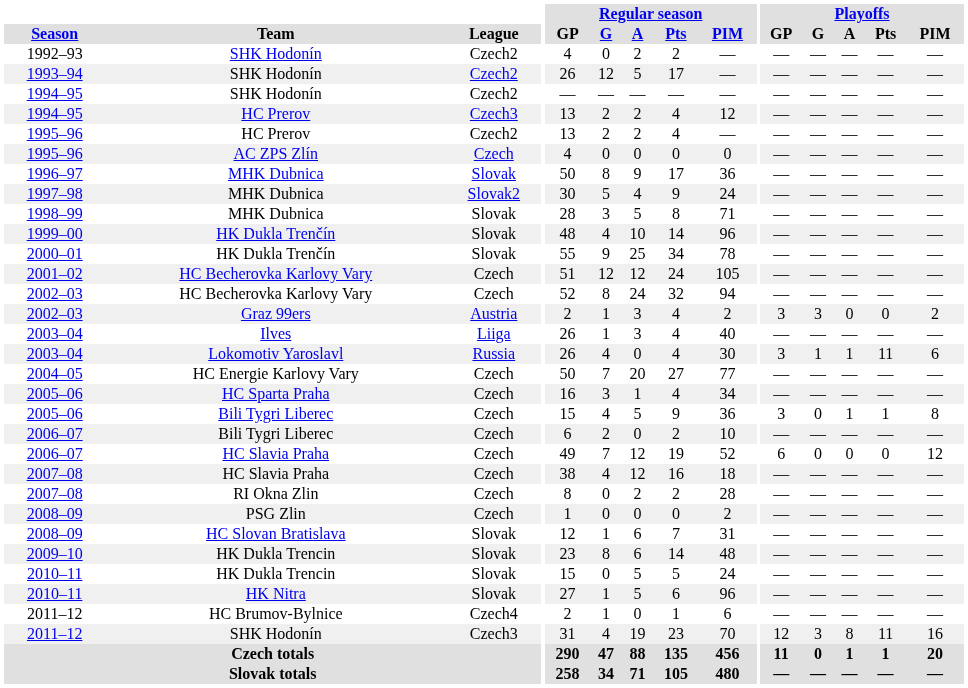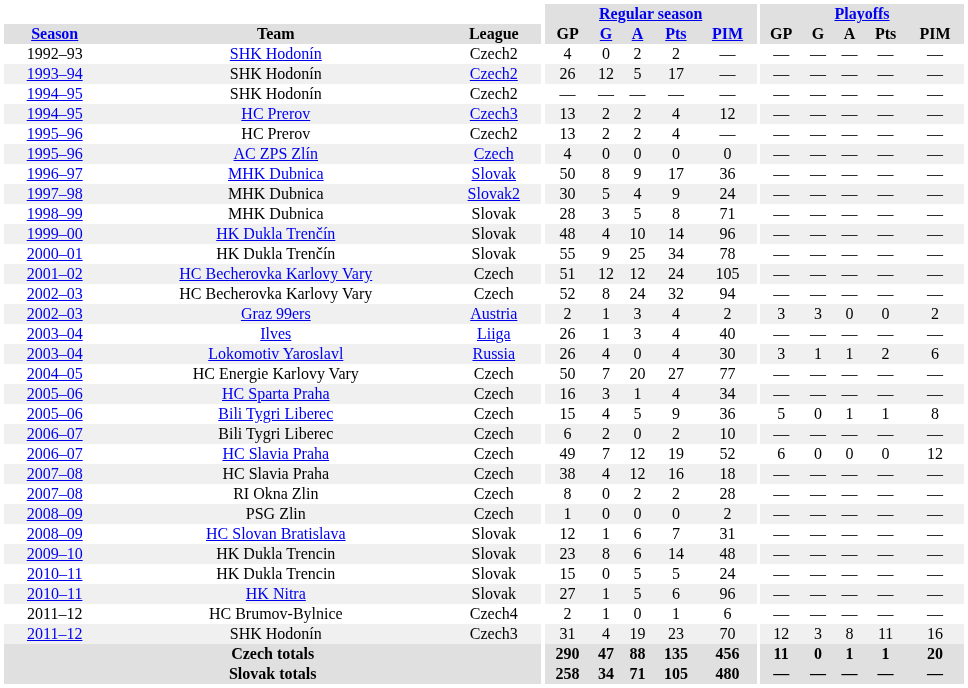 <table border="0" cellpadding="1" cellspacing="0" style="text-align:center; width:60em">
 <tr bgcolor="#e0e0e0">
 <th colspan="3" bgcolor="#ffffff"></th>
 <th rowspan="99" bgcolor="#ffffff"></th>
 <th colspan="5"><a href='#'>Regular season</a></th>
 <th rowspan="99" bgcolor="#ffffff"></th>
 <th colspan="5"><a href='#'>Playoffs</a></th>
 </tr>
 <tr bgcolor="#e0e0e0">
 <th><a href='#'>Season</a></th>
 <th>Team</th>
 <th>League</th>
 <th>GP</th>
 <th><a href='#'>G</a></th>
 <th><a href='#'>A</a></th>
 <th><a href='#'>Pts</a></th>
 <th><a href='#'>PIM</a></th>
 <th>GP</th>
 <th>G</th>
 <th>A</th>
 <th>Pts</th>
 <th>PIM</th>
 </tr>
 <tr>
 <td>1992–93</td>
 <td><a href='#'>SHK Hodonín</a></td>
 <td>Czech2</td>
 <td>4</td>
 <td>0</td>
 <td>2</td>
 <td>2</td>
 <td>—</td>
 <td>—</td>
 <td>—</td>
 <td>—</td>
 <td>—</td>
 <td>—</td>
 </tr>
 <tr bgcolor="#f0f0f0">
 <td><a href='#'>1993–94</a></td>
 <td>SHK Hodonín</td>
 <td><a href='#'>Czech2</a></td>
 <td>26</td>
 <td>12</td>
 <td>5</td>
 <td>17</td>
 <td>—</td>
 <td>—</td>
 <td>—</td>
 <td>—</td>
 <td>—</td>
 <td>—</td>
 </tr>
 <tr>
 <td><a href='#'>1994–95</a></td>
 <td>SHK Hodonín</td>
 <td>Czech2</td>
 <td>—</td>
 <td>—</td>
 <td>—</td>
 <td>—</td>
 <td>—</td>
 <td>—</td>
 <td>—</td>
 <td>—</td>
 <td>—</td>
 <td>—</td>
 </tr>
 <tr bgcolor="#f0f0f0">
 <td><a href='#'>1994–95</a></td>
 <td><a href='#'>HC Prerov</a></td>
 <td><a href='#'>Czech3</a></td>
 <td>13</td>
 <td>2</td>
 <td>2</td>
 <td>4</td>
 <td>12</td>
 <td>—</td>
 <td>—</td>
 <td>—</td>
 <td>—</td>
 <td>—</td>
 </tr>
 <tr>
 <td><a href='#'>1995–96</a></td>
 <td>HC Prerov</td>
 <td>Czech2</td>
 <td>13</td>
 <td>2</td>
 <td>2</td>
 <td>4</td>
 <td>—</td>
 <td>—</td>
 <td>—</td>
 <td>—</td>
 <td>—</td>
 <td>—</td>
 </tr>
 <tr bgcolor="#f0f0f0">
 <td><a href='#'>1995–96</a></td>
 <td><a href='#'>AC ZPS Zlín</a></td>
 <td><a href='#'>Czech</a></td>
 <td>4</td>
 <td>0</td>
 <td>0</td>
 <td>0</td>
 <td>0</td>
 <td>—</td>
 <td>—</td>
 <td>—</td>
 <td>—</td>
 <td>—</td>
 </tr>
 <tr>
 <td><a href='#'>1996–97</a></td>
 <td><a href='#'>MHK Dubnica</a></td>
 <td><a href='#'>Slovak</a></td>
 <td>50</td>
 <td>8</td>
 <td>9</td>
 <td>17</td>
 <td>36</td>
 <td>—</td>
 <td>—</td>
 <td>—</td>
 <td>—</td>
 <td>—</td>
 </tr>
 <tr bgcolor="#f0f0f0">
 <td><a href='#'>1997–98</a></td>
 <td>MHK Dubnica</td>
 <td><a href='#'>Slovak2</a></td>
 <td>30</td>
 <td>5</td>
 <td>4</td>
 <td>9</td>
 <td>24</td>
 <td>—</td>
 <td>—</td>
 <td>—</td>
 <td>—</td>
 <td>—</td>
 </tr>
 <tr>
 <td><a href='#'>1998–99</a></td>
 <td>MHK Dubnica</td>
 <td>Slovak</td>
 <td>28</td>
 <td>3</td>
 <td>5</td>
 <td>8</td>
 <td>71</td>
 <td>—</td>
 <td>—</td>
 <td>—</td>
 <td>—</td>
 <td>—</td>
 </tr>
 <tr bgcolor="#f0f0f0">
 <td><a href='#'>1999–00</a></td>
 <td><a href='#'>HK Dukla Trenčín</a></td>
 <td>Slovak</td>
 <td>48</td>
 <td>4</td>
 <td>10</td>
 <td>14</td>
 <td>96</td>
 <td>—</td>
 <td>—</td>
 <td>—</td>
 <td>—</td>
 <td>—</td>
 </tr>
 <tr>
 <td><a href='#'>2000–01</a></td>
 <td>HK Dukla Trenčín</td>
 <td>Slovak</td>
 <td>55</td>
 <td>9</td>
 <td>25</td>
 <td>34</td>
 <td>78</td>
 <td>—</td>
 <td>—</td>
 <td>—</td>
 <td>—</td>
 <td>—</td>
 </tr>
 <tr bgcolor="#f0f0f0">
 <td><a href='#'>2001–02</a></td>
 <td><a href='#'>HC Becherovka Karlovy Vary</a></td>
 <td>Czech</td>
 <td>51</td>
 <td>12</td>
 <td>12</td>
 <td>24</td>
 <td>105</td>
 <td>—</td>
 <td>—</td>
 <td>—</td>
 <td>—</td>
 <td>—</td>
 </tr>
 <tr>
 <td><a href='#'>2002–03</a></td>
 <td>HC Becherovka Karlovy Vary</td>
 <td>Czech</td>
 <td>52</td>
 <td>8</td>
 <td>24</td>
 <td>32</td>
 <td>94</td>
 <td>—</td>
 <td>—</td>
 <td>—</td>
 <td>—</td>
 <td>—</td>
 </tr>
 <tr bgcolor="#f0f0f0">
 <td><a href='#'>2002–03</a></td>
 <td><a href='#'>Graz 99ers</a></td>
 <td><a href='#'>Austria</a></td>
 <td>2</td>
 <td>1</td>
 <td>3</td>
 <td>4</td>
 <td>2</td>
 <td>3</td>
 <td>3</td>
 <td>0</td>
 <td>0</td>
 <td>2</td>
 </tr>
 <tr>
 <td><a href='#'>2003–04</a></td>
 <td><a href='#'>Ilves</a></td>
 <td><a href='#'>Liiga</a></td>
 <td>26</td>
 <td>1</td>
 <td>3</td>
 <td>4</td>
 <td>40</td>
 <td>—</td>
 <td>—</td>
 <td>—</td>
 <td>—</td>
 <td>—</td>
 </tr>
 <tr bgcolor="#f0f0f0">
 <td><a href='#'>2003–04</a></td>
 <td><a href='#'>Lokomotiv Yaroslavl</a></td>
 <td><a href='#'>Russia</a></td>
 <td>26</td>
 <td>4</td>
 <td>0</td>
 <td>4</td>
 <td>30</td>
 <td>3</td>
 <td>1</td>
 <td>1</td>
-<td>11</td>
+<td>2</td>
 <td>6</td>
 </tr>
 <tr>
 <td><a href='#'>2004–05</a></td>
 <td>HC Energie Karlovy Vary</td>
 <td>Czech</td>
 <td>50</td>
 <td>7</td>
 <td>20</td>
 <td>27</td>
 <td>77</td>
 <td>—</td>
 <td>—</td>
 <td>—</td>
 <td>—</td>
 <td>—</td>
 </tr>
 <tr bgcolor="#f0f0f0">
 <td><a href='#'>2005–06</a></td>
 <td><a href='#'>HC Sparta Praha</a></td>
 <td>Czech</td>
 <td>16</td>
 <td>3</td>
 <td>1</td>
 <td>4</td>
 <td>34</td>
 <td>—</td>
 <td>—</td>
 <td>—</td>
 <td>—</td>
 <td>—</td>
 </tr>
 <tr>
 <td><a href='#'>2005–06</a></td>
 <td><a href='#'>Bili Tygri Liberec</a></td>
 <td>Czech</td>
 <td>15</td>
 <td>4</td>
 <td>5</td>
 <td>9</td>
 <td>36</td>
-<td>3</td>
+<td>5</td>
 <td>0</td>
 <td>1</td>
 <td>1</td>
 <td>8</td>
 </tr>
 <tr bgcolor="#f0f0f0">
 <td><a href='#'>2006–07</a></td>
 <td>Bili Tygri Liberec</td>
 <td>Czech</td>
 <td>6</td>
 <td>2</td>
 <td>0</td>
 <td>2</td>
 <td>10</td>
 <td>—</td>
 <td>—</td>
 <td>—</td>
 <td>—</td>
 <td>—</td>
 </tr>
 <tr>
 <td><a href='#'>2006–07</a></td>
 <td><a href='#'>HC Slavia Praha</a></td>
 <td>Czech</td>
 <td>49</td>
 <td>7</td>
 <td>12</td>
 <td>19</td>
 <td>52</td>
 <td>6</td>
 <td>0</td>
 <td>0</td>
 <td>0</td>
 <td>12</td>
 </tr>
 <tr bgcolor="#f0f0f0">
 <td><a href='#'>2007–08</a></td>
 <td>HC Slavia Praha</td>
 <td>Czech</td>
 <td>38</td>
 <td>4</td>
 <td>12</td>
 <td>16</td>
 <td>18</td>
 <td>—</td>
 <td>—</td>
 <td>—</td>
 <td>—</td>
 <td>—</td>
 </tr>
 <tr>
 <td><a href='#'>2007–08</a></td>
 <td>RI Okna Zlin</td>
 <td>Czech</td>
 <td>8</td>
 <td>0</td>
 <td>2</td>
 <td>2</td>
 <td>28</td>
 <td>—</td>
 <td>—</td>
 <td>—</td>
 <td>—</td>
 <td>—</td>
 </tr>
 <tr bgcolor="#f0f0f0">
 <td><a href='#'>2008–09</a></td>
 <td>PSG Zlin</td>
 <td>Czech</td>
 <td>1</td>
 <td>0</td>
 <td>0</td>
 <td>0</td>
 <td>2</td>
 <td>—</td>
 <td>—</td>
 <td>—</td>
 <td>—</td>
 <td>—</td>
 </tr>
 <tr>
 <td><a href='#'>2008–09</a></td>
 <td><a href='#'>HC Slovan Bratislava</a></td>
 <td>Slovak</td>
 <td>12</td>
 <td>1</td>
 <td>6</td>
 <td>7</td>
 <td>31</td>
 <td>—</td>
 <td>—</td>
 <td>—</td>
 <td>—</td>
 <td>—</td>
 </tr>
 <tr bgcolor="#f0f0f0">
 <td><a href='#'>2009–10</a></td>
 <td>HK Dukla Trencin</td>
 <td>Slovak</td>
 <td>23</td>
 <td>8</td>
 <td>6</td>
 <td>14</td>
 <td>48</td>
 <td>—</td>
 <td>—</td>
 <td>—</td>
 <td>—</td>
 <td>—</td>
 </tr>
 <tr>
 <td><a href='#'>2010–11</a></td>
 <td>HK Dukla Trencin</td>
 <td>Slovak</td>
 <td>15</td>
 <td>0</td>
 <td>5</td>
 <td>5</td>
 <td>24</td>
 <td>—</td>
 <td>—</td>
 <td>—</td>
 <td>—</td>
 <td>—</td>
 </tr>
 <tr bgcolor="#f0f0f0">
 <td><a href='#'>2010–11</a></td>
 <td><a href='#'>HK Nitra</a></td>
 <td>Slovak</td>
 <td>27</td>
 <td>1</td>
 <td>5</td>
 <td>6</td>
 <td>96</td>
 <td>—</td>
 <td>—</td>
 <td>—</td>
 <td>—</td>
 <td>—</td>
 </tr>
 <tr>
 <td>2011–12</td>
 <td>HC Brumov-Bylnice</td>
 <td>Czech4</td>
 <td>2</td>
 <td>1</td>
 <td>0</td>
 <td>1</td>
 <td>6</td>
 <td>—</td>
 <td>—</td>
 <td>—</td>
 <td>—</td>
 <td>—</td>
 </tr>
 <tr bgcolor="#f0f0f0">
 <td><a href='#'>2011–12</a></td>
 <td>SHK Hodonín</td>
 <td>Czech3</td>
 <td>31</td>
 <td>4</td>
 <td>19</td>
 <td>23</td>
 <td>70</td>
 <td>12</td>
 <td>3</td>
 <td>8</td>
 <td>11</td>
 <td>16</td>
 </tr>
 <tr>
 </tr>
 <tr ALIGN="center" bgcolor="#e0e0e0">
 <th colspan="3">Czech totals</th>
 <th ALIGN="center">290</th>
 <th ALIGN="center">47</th>
 <th ALIGN="center">88</th>
 <th ALIGN="center">135</th>
 <th ALIGN="center">456</th>
 <th ALIGN="center">11</th>
 <th ALIGN="center">0</th>
 <th ALIGN="center">1</th>
 <th ALIGN="center">1</th>
 <th ALIGN="center">20</th>
 </tr>
 <tr>
 </tr>
 <tr ALIGN="center" bgcolor="#e0e0e0">
 <th colspan="3">Slovak totals</th>
 <th ALIGN="center">258</th>
 <th ALIGN="center">34</th>
 <th ALIGN="center">71</th>
 <th ALIGN="center">105</th>
 <th ALIGN="center">480</th>
 <th ALIGN="center">—</th>
 <th ALIGN="center">—</th>
 <th ALIGN="center">—</th>
 <th ALIGN="center">—</th>
 <th ALIGN="center">—</th>
 </tr>
 </table>
